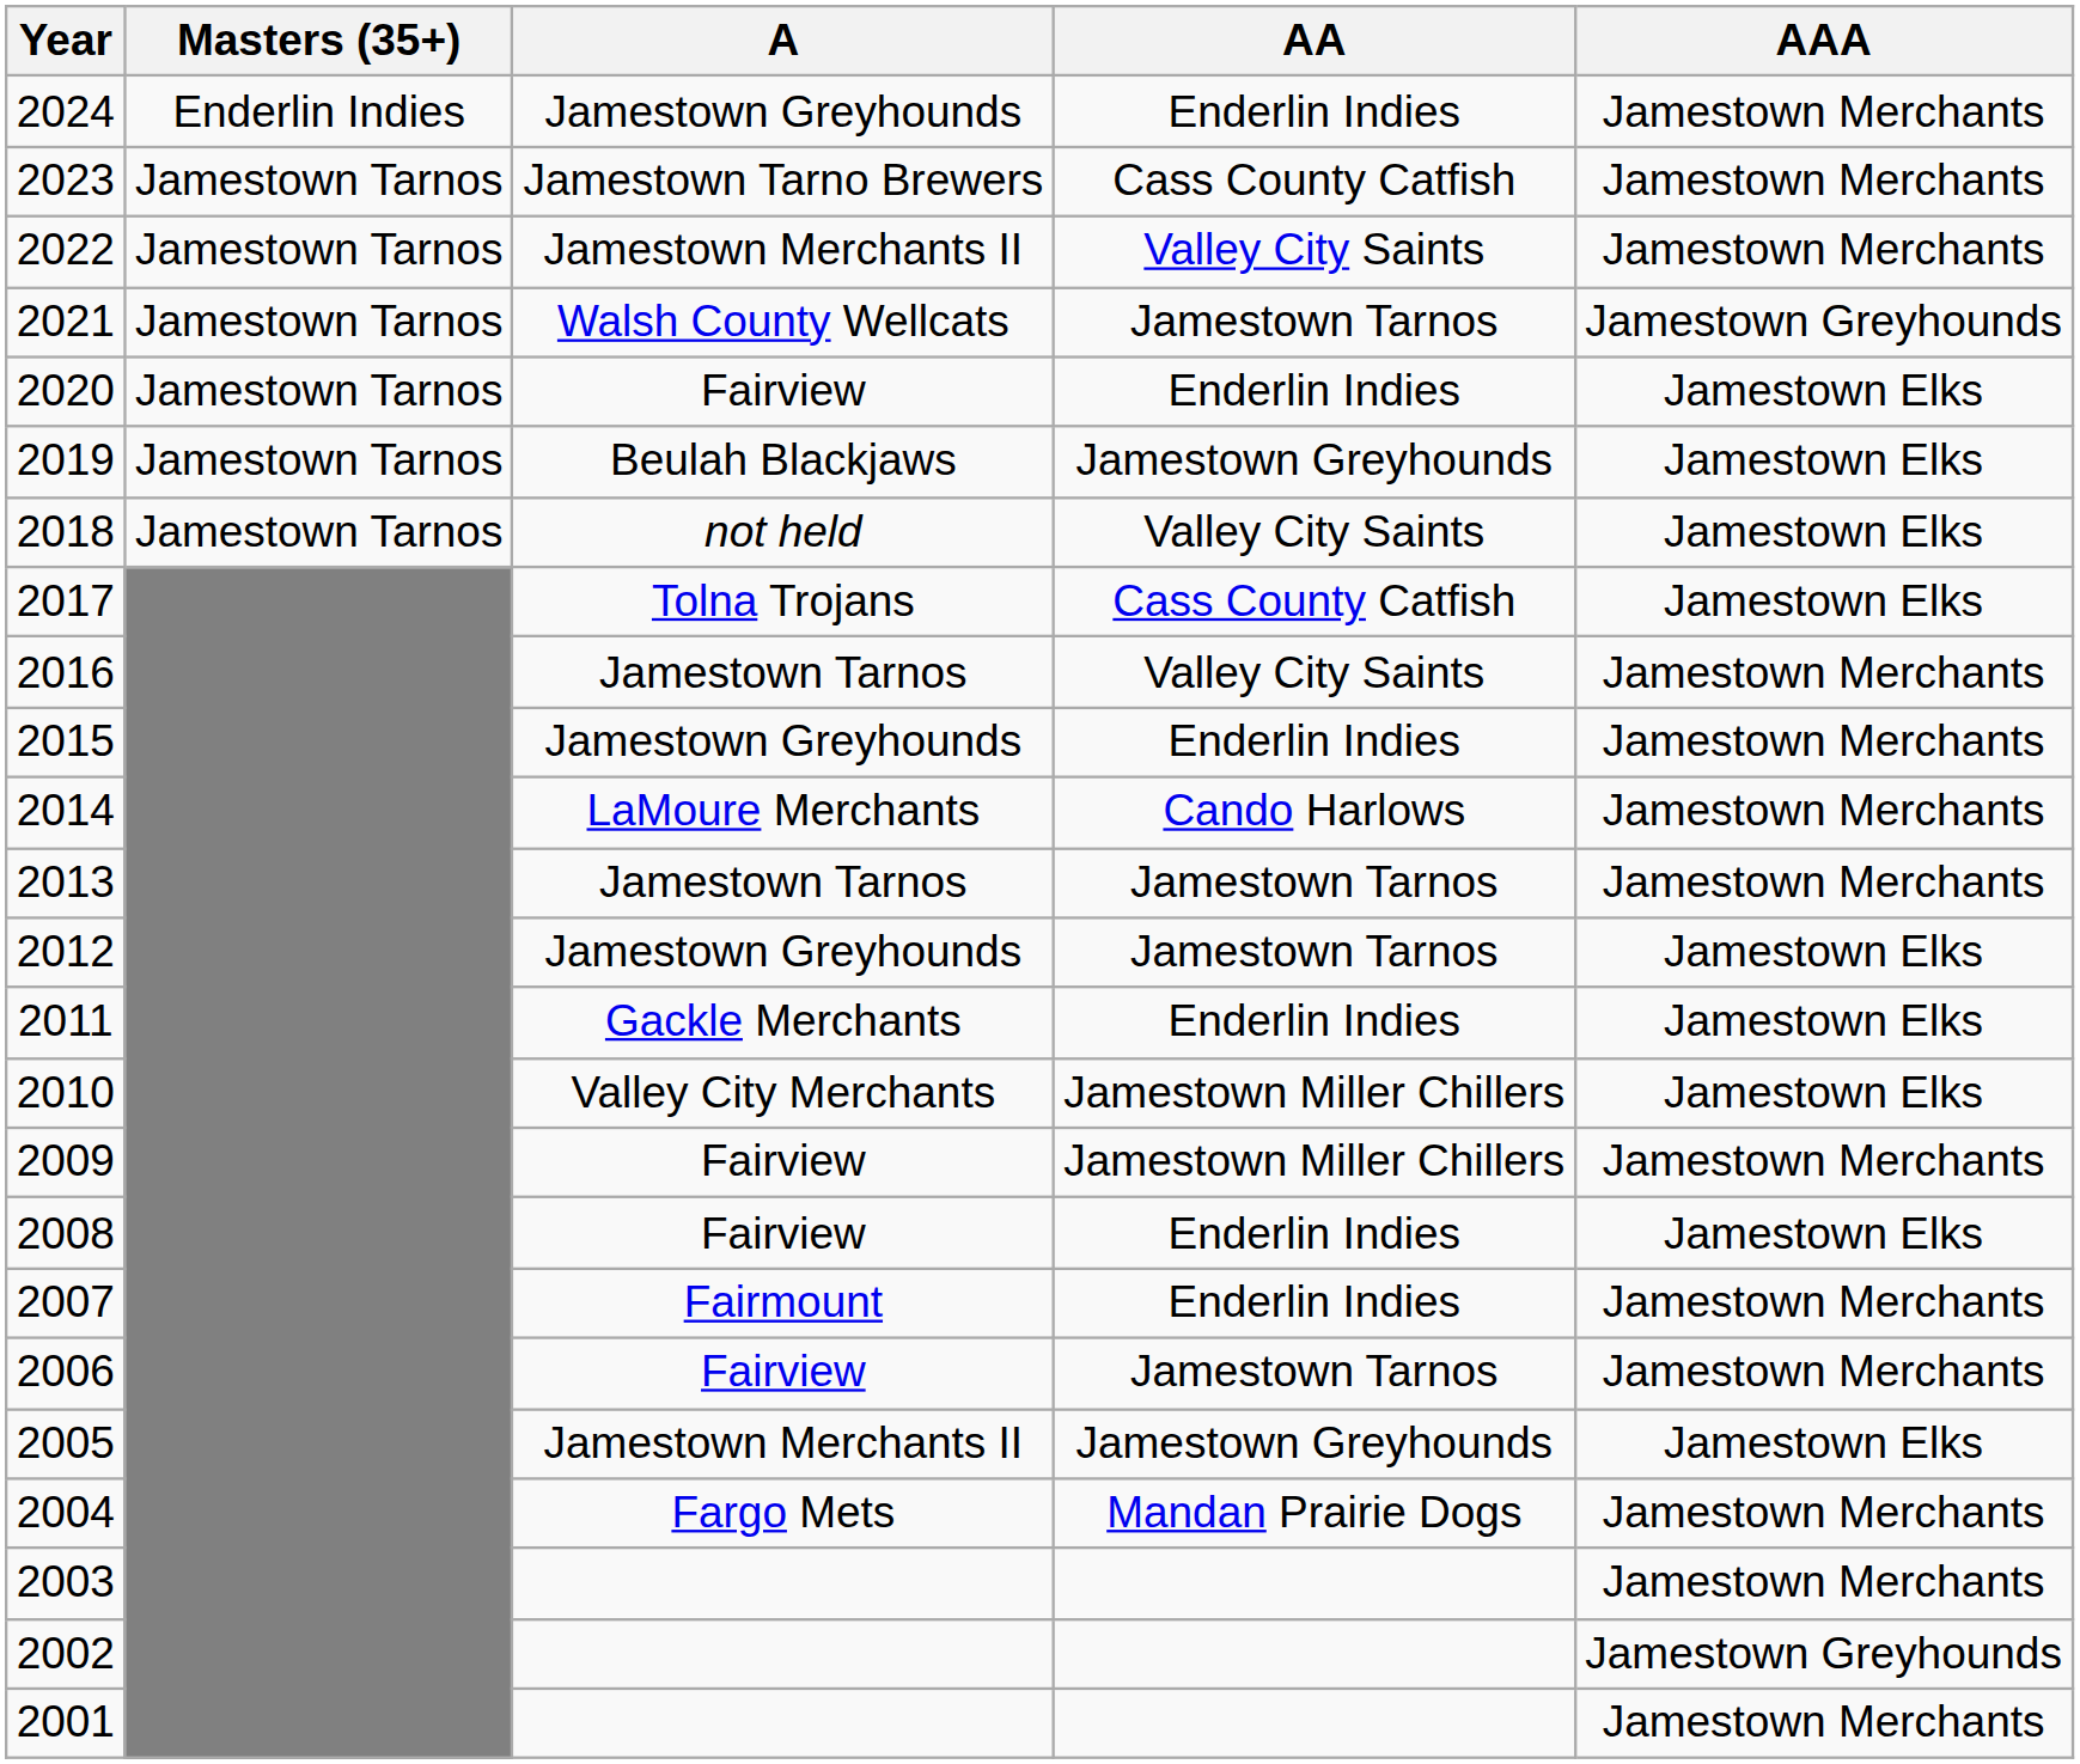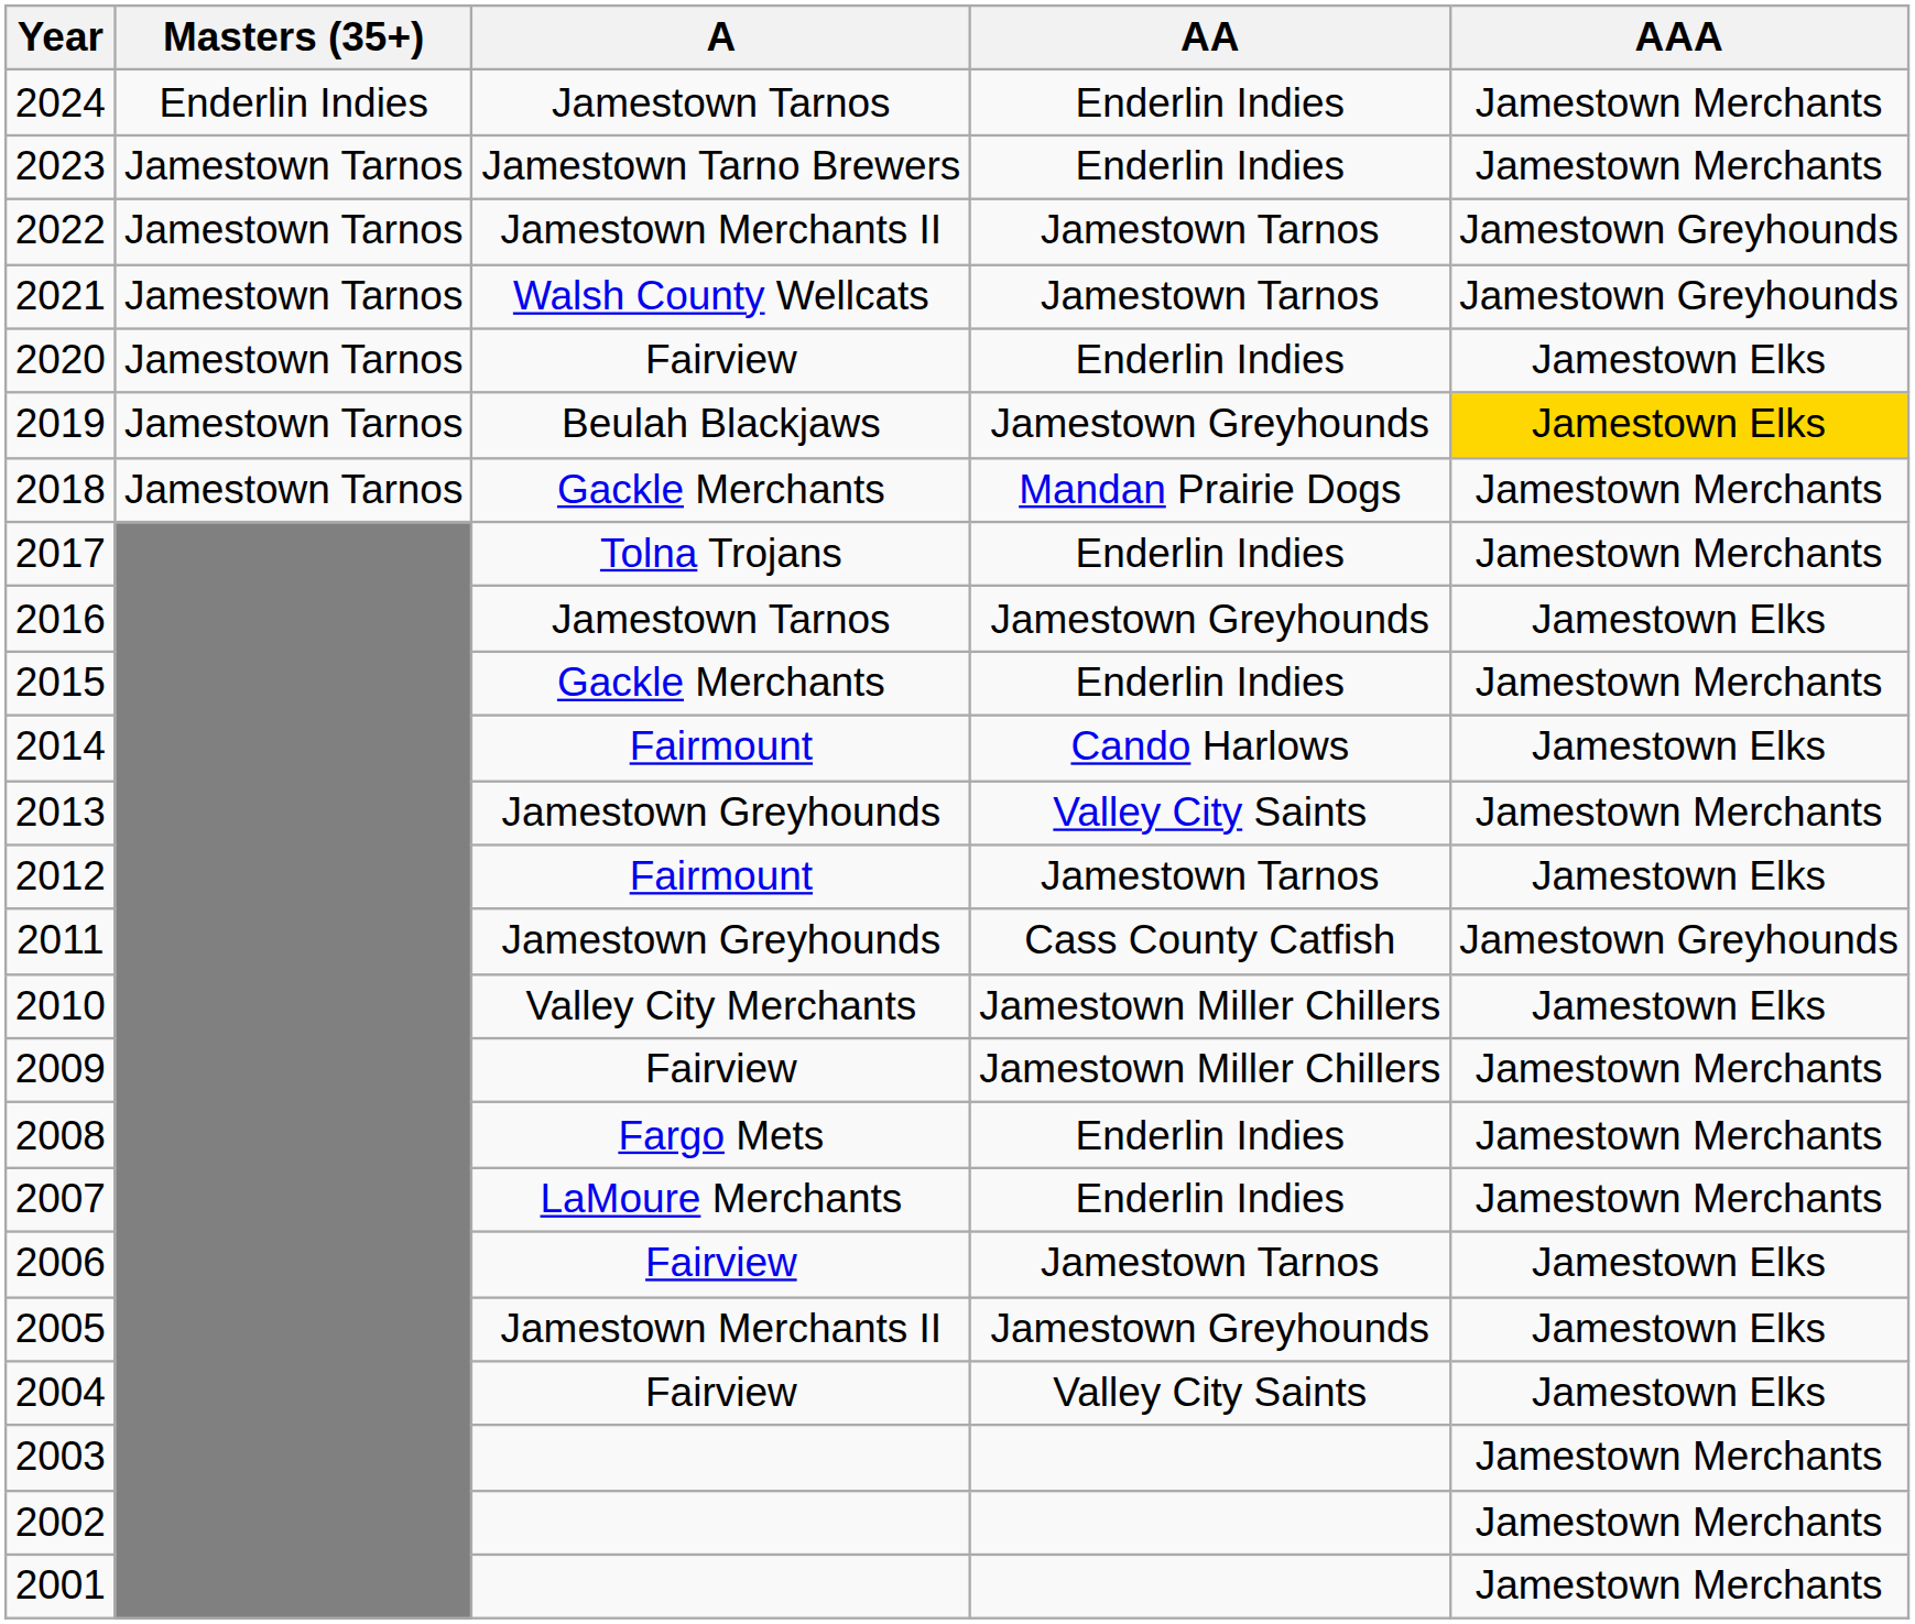 <table class="wikitable" style="text-align: center">
 <tr>
 <th><strong>Year</strong></th>
 <th><strong>Masters (35+)</strong></th>
 <th><strong>A</strong></th>
 <th><strong>AA</strong></th>
 <th><strong>AAA</strong></th>
 </tr>
 <tr>
 <td>2024</td>
 <td>Enderlin Indies</td>
-<td>Jamestown Greyhounds</td>
+<td>Jamestown Tarnos</td>
 <td>Enderlin Indies</td>
 <td>Jamestown Merchants</td>
 </tr>
 <tr>
 <td>2023</td>
 <td>Jamestown Tarnos</td>
 <td>Jamestown Tarno Brewers</td>
-<td>Cass County Catfish</td>
+<td>Enderlin Indies</td>
 <td>Jamestown Merchants</td>
 </tr>
 <tr>
 <td>2022</td>
 <td>Jamestown Tarnos</td>
 <td>Jamestown Merchants II</td>
-<td><a href='#'>Valley City</a> Saints</td>
-<td>Jamestown Merchants</td>
+<td>Jamestown Tarnos</td>
+<td>Jamestown Greyhounds</td>
 </tr>
 <tr>
 <td>2021</td>
 <td>Jamestown Tarnos</td>
 <td><a href='#'>Walsh County</a> Wellcats</td>
 <td>Jamestown Tarnos</td>
 <td>Jamestown Greyhounds</td>
 </tr>
 <tr>
 <td>2020</td>
 <td>Jamestown Tarnos</td>
 <td>Fairview</td>
 <td>Enderlin Indies</td>
 <td>Jamestown Elks</td>
 </tr>
 <tr>
 <td>2019</td>
 <td>Jamestown Tarnos</td>
 <td>Beulah Blackjaws</td>
 <td>Jamestown Greyhounds</td>
-<td>Jamestown Elks</td>
+<td style="background: gold;">Jamestown Elks</td>
 </tr>
 <tr>
 <td>2018</td>
 <td>Jamestown Tarnos</td>
-<td><em>not held</em></td>
-<td>Valley City Saints</td>
-<td>Jamestown Elks</td>
+<td><a href='#'>Gackle</a> Merchants</td>
+<td><a href='#'>Mandan</a> Prairie Dogs</td>
+<td>Jamestown Merchants</td>
 </tr>
 <tr>
 <td>2017</td>
 <td rowspan="18" style="background: grey;"></td>
 <td><a href='#'>Tolna</a> Trojans</td>
-<td><a href='#'>Cass County</a> Catfish</td>
-<td>Jamestown Elks</td>
+<td>Enderlin Indies</td>
+<td>Jamestown Merchants</td>
 </tr>
 <tr>
 <td>2016</td>
 <td>Jamestown Tarnos</td>
-<td>Valley City Saints</td>
-<td>Jamestown Merchants</td>
+<td>Jamestown Greyhounds</td>
+<td>Jamestown Elks</td>
 </tr>
 <tr>
 <td>2015</td>
-<td>Jamestown Greyhounds</td>
+<td><a href='#'>Gackle</a> Merchants</td>
 <td>Enderlin Indies</td>
 <td>Jamestown Merchants</td>
 </tr>
 <tr>
 <td>2014</td>
-<td><a href='#'>LaMoure</a> Merchants</td>
+<td><a href='#'>Fairmount</a></td>
 <td><a href='#'>Cando</a> Harlows</td>
-<td>Jamestown Merchants</td>
+<td>Jamestown Elks</td>
 </tr>
 <tr>
 <td>2013</td>
-<td>Jamestown Tarnos</td>
-<td>Jamestown Tarnos</td>
+<td>Jamestown Greyhounds</td>
+<td><a href='#'>Valley City</a> Saints</td>
 <td>Jamestown Merchants</td>
 </tr>
 <tr>
 <td>2012</td>
-<td>Jamestown Greyhounds</td>
+<td><a href='#'>Fairmount</a></td>
 <td>Jamestown Tarnos</td>
 <td>Jamestown Elks</td>
 </tr>
 <tr>
 <td>2011</td>
-<td><a href='#'>Gackle</a> Merchants</td>
-<td>Enderlin Indies</td>
-<td>Jamestown Elks</td>
+<td>Jamestown Greyhounds</td>
+<td>Cass County Catfish</td>
+<td>Jamestown Greyhounds</td>
 </tr>
 <tr>
 <td>2010</td>
 <td>Valley City Merchants</td>
 <td>Jamestown Miller Chillers</td>
 <td>Jamestown Elks</td>
 </tr>
 <tr>
 <td>2009</td>
 <td>Fairview</td>
 <td>Jamestown Miller Chillers</td>
 <td>Jamestown Merchants</td>
 </tr>
 <tr>
 <td>2008</td>
-<td>Fairview</td>
+<td><a href='#'>Fargo</a> Mets</td>
 <td>Enderlin Indies</td>
-<td>Jamestown Elks</td>
+<td>Jamestown Merchants</td>
 </tr>
 <tr>
 <td>2007</td>
-<td><a href='#'>Fairmount</a></td>
+<td><a href='#'>LaMoure</a> Merchants</td>
 <td>Enderlin Indies</td>
 <td>Jamestown Merchants</td>
 </tr>
 <tr>
 <td>2006</td>
 <td><a href='#'>Fairview</a></td>
 <td>Jamestown Tarnos</td>
-<td>Jamestown Merchants</td>
+<td>Jamestown Elks</td>
 </tr>
 <tr>
 <td>2005</td>
 <td>Jamestown Merchants II</td>
 <td>Jamestown Greyhounds</td>
 <td>Jamestown Elks</td>
 </tr>
 <tr>
 <td>2004</td>
-<td><a href='#'>Fargo</a> Mets</td>
-<td><a href='#'>Mandan</a> Prairie Dogs</td>
-<td>Jamestown Merchants</td>
+<td>Fairview</td>
+<td>Valley City Saints</td>
+<td>Jamestown Elks</td>
 </tr>
 <tr>
 <td>2003</td>
 <td></td>
 <td></td>
 <td>Jamestown Merchants</td>
 </tr>
 <tr>
 <td>2002</td>
 <td></td>
 <td></td>
-<td>Jamestown Greyhounds</td>
+<td>Jamestown Merchants</td>
 </tr>
 <tr>
 <td>2001</td>
 <td></td>
 <td></td>
 <td>Jamestown Merchants</td>
 </tr>
 </table>
